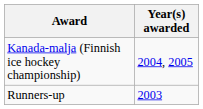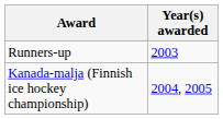 <table class="wikitable" style="width:20%;">
 <tr>
 <th>Award</th>
 <th>Year(s) awarded</th>
 </tr>
 <tr>
+<td> Runners-up</td>
+<td><a href='#'>2003</a></td>
+</tr>
+<tr>
 <td> <a href='#'>Kanada-malja</a> (Finnish ice hockey championship)</td>
 <td><a href='#'>2004</a>, <a href='#'>2005</a></td>
 </tr>
-<tr>
-<td> Runners-up</td>
-<td><a href='#'>2003</a></td>
-</tr>
 </table>
